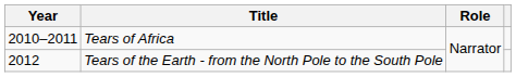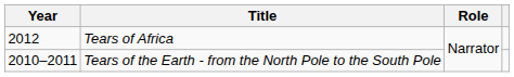 <table class="wikitable sortable rowspan">
 <tr>
 <th scope="col">Year</th>
 <th scope="col">Title</th>
 <th scope="col">Role</th>
 <th scope="col" class="unsortable"></th>
 </tr>
 <tr>
-<td>2010–2011</td>
+<td>2012</td>
 <td><em>Tears of Africa</em></td>
 <td rowspan="2">Narrator</td>
 <td></td>
 </tr>
 <tr>
-<td>2012</td>
+<td>2010–2011</td>
 <td><em>Tears of the Earth - from the North Pole to the South Pole</em></td>
 <td></td>
 </tr>
 </table>
